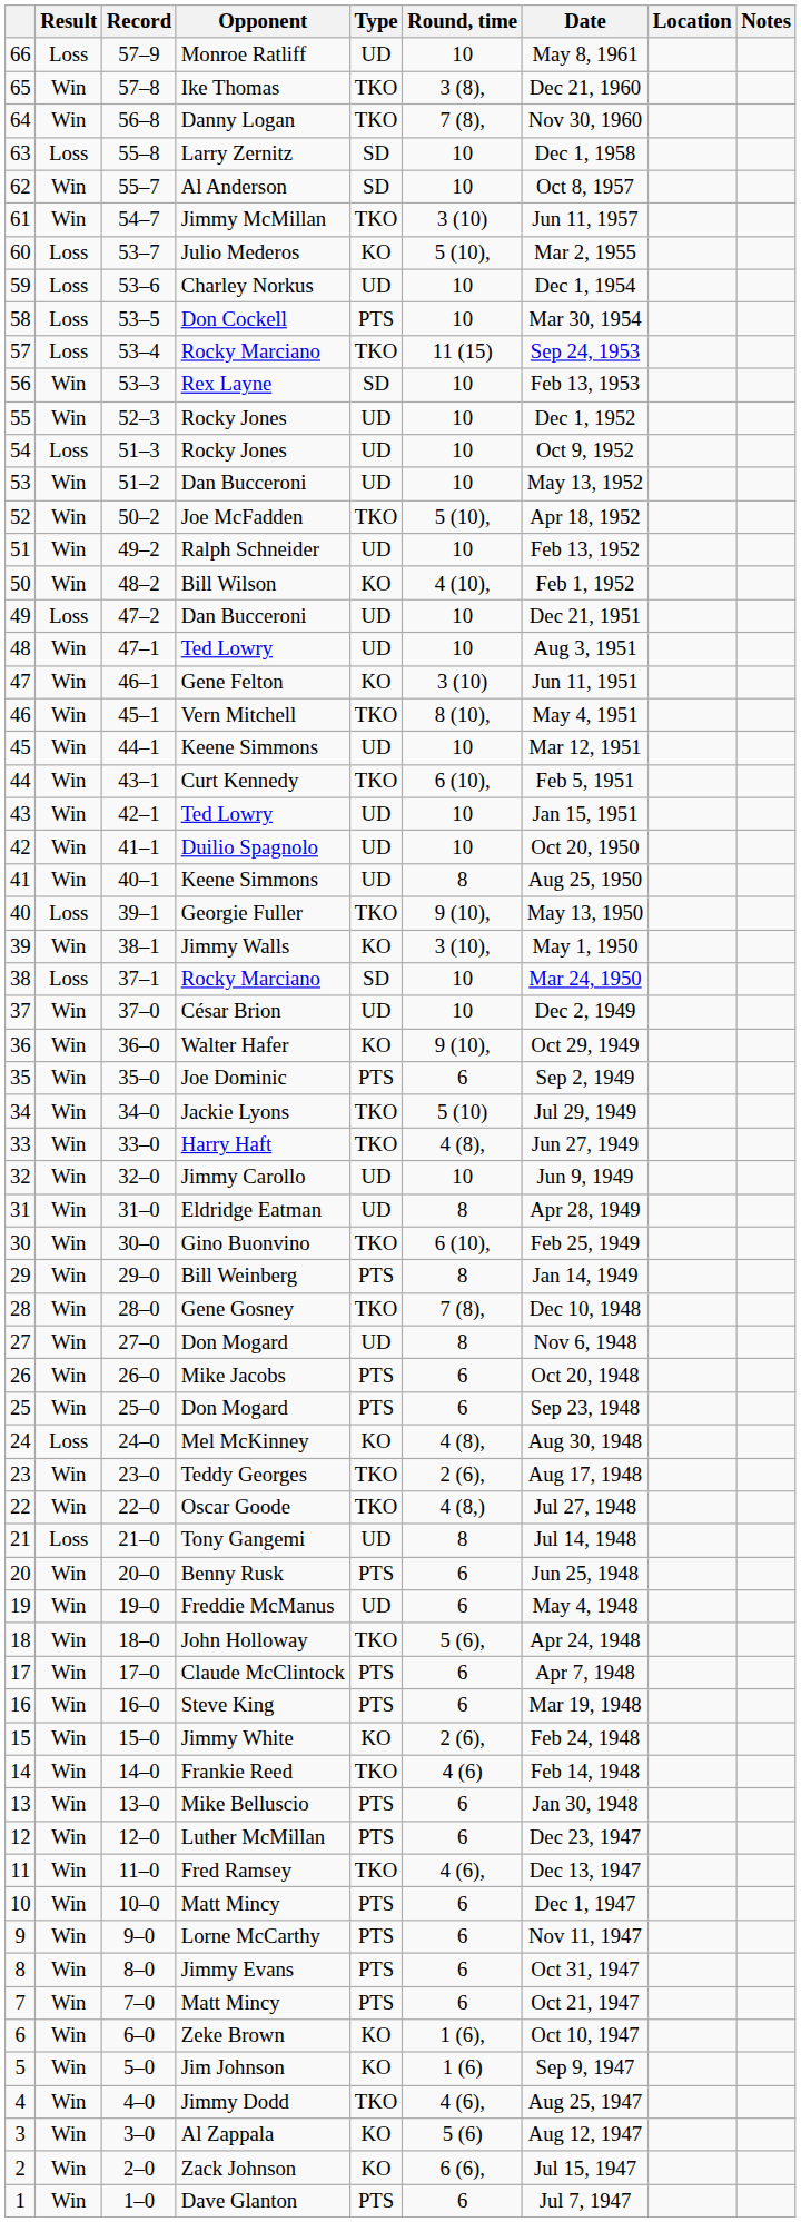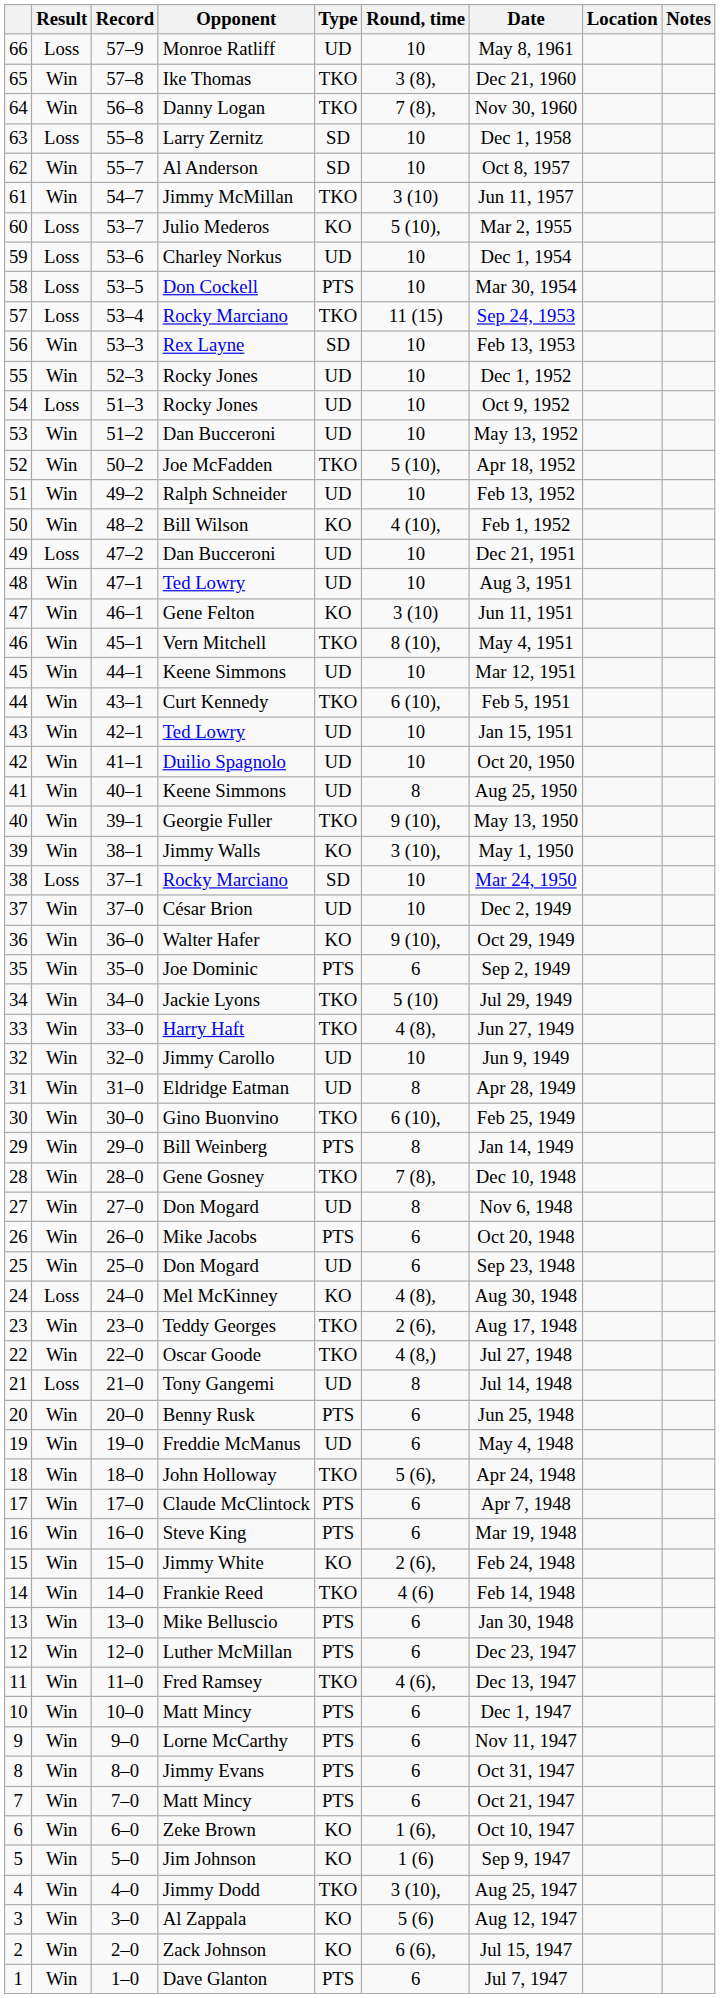 <table class="wikitable" style="text-align:center">
 <tr>
 <th></th>
 <th>Result</th>
 <th>Record</th>
 <th>Opponent</th>
 <th>Type</th>
 <th>Round, time</th>
 <th>Date</th>
 <th>Location</th>
 <th>Notes</th>
 </tr>
 <tr>
 <td>66</td>
 <td>Loss</td>
 <td>57–9</td>
 <td style="text-align:left;">Monroe Ratliff</td>
 <td>UD</td>
 <td>10</td>
 <td>May 8, 1961</td>
 <td style="text-align:left;"></td>
 <td></td>
 </tr>
 <tr>
 <td>65</td>
 <td>Win</td>
 <td>57–8</td>
 <td style="text-align:left;">Ike Thomas</td>
 <td>TKO</td>
 <td>3 (8), </td>
 <td>Dec 21, 1960</td>
 <td style="text-align:left;"></td>
 <td></td>
 </tr>
 <tr>
 <td>64</td>
 <td>Win</td>
 <td>56–8</td>
 <td style="text-align:left;">Danny Logan</td>
 <td>TKO</td>
 <td>7 (8), </td>
 <td>Nov 30, 1960</td>
 <td style="text-align:left;"></td>
 <td></td>
 </tr>
 <tr>
 <td>63</td>
 <td>Loss</td>
 <td>55–8</td>
 <td style="text-align:left;">Larry Zernitz</td>
 <td>SD</td>
 <td>10</td>
 <td>Dec 1, 1958</td>
 <td style="text-align:left;"></td>
 <td></td>
 </tr>
 <tr>
 <td>62</td>
 <td>Win</td>
 <td>55–7</td>
 <td style="text-align:left;">Al Anderson</td>
 <td>SD</td>
 <td>10</td>
 <td>Oct 8, 1957</td>
 <td style="text-align:left;"></td>
 <td></td>
 </tr>
 <tr>
 <td>61</td>
 <td>Win</td>
 <td>54–7</td>
 <td style="text-align:left;">Jimmy McMillan</td>
 <td>TKO</td>
 <td>3 (10)</td>
 <td>Jun 11, 1957</td>
 <td style="text-align:left;"></td>
 <td></td>
 </tr>
 <tr>
 <td>60</td>
 <td>Loss</td>
 <td>53–7</td>
 <td style="text-align:left;">Julio Mederos</td>
 <td>KO</td>
 <td>5 (10), </td>
 <td>Mar 2, 1955</td>
 <td style="text-align:left;"></td>
 <td></td>
 </tr>
 <tr>
 <td>59</td>
 <td>Loss</td>
 <td>53–6</td>
 <td style="text-align:left;">Charley Norkus</td>
 <td>UD</td>
 <td>10</td>
 <td>Dec 1, 1954</td>
 <td style="text-align:left;"></td>
 <td></td>
 </tr>
 <tr>
 <td>58</td>
 <td>Loss</td>
 <td>53–5</td>
 <td style="text-align:left;"><a href='#'>Don Cockell</a></td>
 <td>PTS</td>
 <td>10</td>
 <td>Mar 30, 1954</td>
 <td style="text-align:left;"></td>
 <td></td>
 </tr>
 <tr>
 <td>57</td>
 <td>Loss</td>
 <td>53–4</td>
 <td style="text-align:left;"><a href='#'>Rocky Marciano</a></td>
 <td>TKO</td>
 <td>11 (15)</td>
 <td><a href='#'>Sep 24, 1953</a></td>
 <td style="text-align:left;"></td>
 <td style="text-align:left;"></td>
 </tr>
 <tr>
 <td>56</td>
 <td>Win</td>
 <td>53–3</td>
 <td style="text-align:left;"><a href='#'>Rex Layne</a></td>
 <td>SD</td>
 <td>10</td>
 <td>Feb 13, 1953</td>
 <td style="text-align:left;"></td>
 <td></td>
 </tr>
 <tr>
 <td>55</td>
 <td>Win</td>
 <td>52–3</td>
 <td style="text-align:left;">Rocky Jones</td>
 <td>UD</td>
 <td>10</td>
 <td>Dec 1, 1952</td>
 <td style="text-align:left;"></td>
 <td></td>
 </tr>
 <tr>
 <td>54</td>
 <td>Loss</td>
 <td>51–3</td>
 <td style="text-align:left;">Rocky Jones</td>
 <td>UD</td>
 <td>10</td>
 <td>Oct 9, 1952</td>
 <td style="text-align:left;"></td>
 <td></td>
 </tr>
 <tr>
 <td>53</td>
 <td>Win</td>
 <td>51–2</td>
 <td style="text-align:left;">Dan Bucceroni</td>
 <td>UD</td>
 <td>10</td>
 <td>May 13, 1952</td>
 <td style="text-align:left;"></td>
 <td></td>
 </tr>
 <tr>
 <td>52</td>
 <td>Win</td>
 <td>50–2</td>
 <td style="text-align:left;">Joe McFadden</td>
 <td>TKO</td>
 <td>5 (10), </td>
 <td>Apr 18, 1952</td>
 <td style="text-align:left;"></td>
 <td></td>
 </tr>
 <tr>
 <td>51</td>
 <td>Win</td>
 <td>49–2</td>
 <td style="text-align:left;">Ralph Schneider</td>
 <td>UD</td>
 <td>10</td>
 <td>Feb 13, 1952</td>
 <td style="text-align:left;"></td>
 <td></td>
 </tr>
 <tr>
 <td>50</td>
 <td>Win</td>
 <td>48–2</td>
 <td style="text-align:left;">Bill Wilson</td>
 <td>KO</td>
 <td>4 (10), </td>
 <td>Feb 1, 1952</td>
 <td style="text-align:left;"></td>
 <td></td>
 </tr>
 <tr>
 <td>49</td>
 <td>Loss</td>
 <td>47–2</td>
 <td style="text-align:left;">Dan Bucceroni</td>
 <td>UD</td>
 <td>10</td>
 <td>Dec 21, 1951</td>
 <td style="text-align:left;"></td>
 <td></td>
 </tr>
 <tr>
 <td>48</td>
 <td>Win</td>
 <td>47–1</td>
 <td style="text-align:left;"><a href='#'>Ted Lowry</a></td>
 <td>UD</td>
 <td>10</td>
 <td>Aug 3, 1951</td>
 <td style="text-align:left;"></td>
 <td></td>
 </tr>
 <tr>
 <td>47</td>
 <td>Win</td>
 <td>46–1</td>
 <td style="text-align:left;">Gene Felton</td>
 <td>KO</td>
 <td>3 (10)</td>
 <td>Jun 11, 1951</td>
 <td style="text-align:left;"></td>
 <td></td>
 </tr>
 <tr>
 <td>46</td>
 <td>Win</td>
 <td>45–1</td>
 <td style="text-align:left;">Vern Mitchell</td>
 <td>TKO</td>
 <td>8 (10), </td>
 <td>May 4, 1951</td>
 <td style="text-align:left;"></td>
 <td></td>
 </tr>
 <tr>
 <td>45</td>
 <td>Win</td>
 <td>44–1</td>
 <td style="text-align:left;">Keene Simmons</td>
 <td>UD</td>
 <td>10</td>
 <td>Mar 12, 1951</td>
 <td style="text-align:left;"></td>
 <td></td>
 </tr>
 <tr>
 <td>44</td>
 <td>Win</td>
 <td>43–1</td>
 <td style="text-align:left;">Curt Kennedy</td>
 <td>TKO</td>
 <td>6 (10), </td>
 <td>Feb 5, 1951</td>
 <td style="text-align:left;"></td>
 <td></td>
 </tr>
 <tr>
 <td>43</td>
 <td>Win</td>
 <td>42–1</td>
 <td style="text-align:left;"><a href='#'>Ted Lowry</a></td>
 <td>UD</td>
 <td>10</td>
 <td>Jan 15, 1951</td>
 <td style="text-align:left;"></td>
 <td></td>
 </tr>
 <tr>
 <td>42</td>
 <td>Win</td>
 <td>41–1</td>
 <td style="text-align:left;"><a href='#'>Duilio Spagnolo</a></td>
 <td>UD</td>
 <td>10</td>
 <td>Oct 20, 1950</td>
 <td style="text-align:left;"></td>
 <td></td>
 </tr>
 <tr>
 <td>41</td>
 <td>Win</td>
 <td>40–1</td>
 <td style="text-align:left;">Keene Simmons</td>
 <td>UD</td>
 <td>8</td>
 <td>Aug 25, 1950</td>
 <td style="text-align:left;"></td>
 <td></td>
 </tr>
 <tr>
 <td>40</td>
-<td>Loss</td>
+<td>Win</td>
 <td>39–1</td>
 <td style="text-align:left;">Georgie Fuller</td>
 <td>TKO</td>
 <td>9 (10), </td>
 <td>May 13, 1950</td>
 <td style="text-align:left;"></td>
 <td></td>
 </tr>
 <tr>
 <td>39</td>
 <td>Win</td>
 <td>38–1</td>
 <td style="text-align:left;">Jimmy Walls</td>
 <td>KO</td>
 <td>3 (10), </td>
 <td>May 1, 1950</td>
 <td style="text-align:left;"></td>
 <td></td>
 </tr>
 <tr>
 <td>38</td>
 <td>Loss</td>
 <td>37–1</td>
 <td style="text-align:left;"><a href='#'>Rocky Marciano</a></td>
 <td>SD</td>
 <td>10</td>
 <td><a href='#'>Mar 24, 1950</a></td>
 <td style="text-align:left;"></td>
 <td></td>
 </tr>
 <tr>
 <td>37</td>
 <td>Win</td>
 <td>37–0</td>
 <td style="text-align:left;">César Brion</td>
 <td>UD</td>
 <td>10</td>
 <td>Dec 2, 1949</td>
 <td style="text-align:left;"></td>
 <td></td>
 </tr>
 <tr>
 <td>36</td>
 <td>Win</td>
 <td>36–0</td>
 <td style="text-align:left;">Walter Hafer</td>
 <td>KO</td>
 <td>9 (10), </td>
 <td>Oct 29, 1949</td>
 <td style="text-align:left;"></td>
 <td></td>
 </tr>
 <tr>
 <td>35</td>
 <td>Win</td>
 <td>35–0</td>
 <td style="text-align:left;">Joe Dominic</td>
 <td>PTS</td>
 <td>6</td>
 <td>Sep 2, 1949</td>
 <td style="text-align:left;"></td>
 <td></td>
 </tr>
 <tr>
 <td>34</td>
 <td>Win</td>
 <td>34–0</td>
 <td style="text-align:left;">Jackie Lyons</td>
 <td>TKO</td>
 <td>5 (10)</td>
 <td>Jul 29, 1949</td>
 <td style="text-align:left;"></td>
 <td></td>
 </tr>
 <tr>
 <td>33</td>
 <td>Win</td>
 <td>33–0</td>
 <td style="text-align:left;"><a href='#'>Harry Haft</a></td>
 <td>TKO</td>
 <td>4 (8), </td>
 <td>Jun 27, 1949</td>
 <td style="text-align:left;"></td>
 <td></td>
 </tr>
 <tr>
 <td>32</td>
 <td>Win</td>
 <td>32–0</td>
 <td style="text-align:left;">Jimmy Carollo</td>
 <td>UD</td>
 <td>10</td>
 <td>Jun 9, 1949</td>
 <td style="text-align:left;"></td>
 <td></td>
 </tr>
 <tr>
 <td>31</td>
 <td>Win</td>
 <td>31–0</td>
 <td style="text-align:left;">Eldridge Eatman</td>
 <td>UD</td>
 <td>8</td>
 <td>Apr 28, 1949</td>
 <td style="text-align:left;"></td>
 <td></td>
 </tr>
 <tr>
 <td>30</td>
 <td>Win</td>
 <td>30–0</td>
 <td style="text-align:left;">Gino Buonvino</td>
 <td>TKO</td>
 <td>6 (10), </td>
 <td>Feb 25, 1949</td>
 <td style="text-align:left;"></td>
 <td></td>
 </tr>
 <tr>
 <td>29</td>
 <td>Win</td>
 <td>29–0</td>
 <td style="text-align:left;">Bill Weinberg</td>
 <td>PTS</td>
 <td>8</td>
 <td>Jan 14, 1949</td>
 <td style="text-align:left;"></td>
 <td></td>
 </tr>
 <tr>
 <td>28</td>
 <td>Win</td>
 <td>28–0</td>
 <td style="text-align:left;">Gene Gosney</td>
 <td>TKO</td>
 <td>7 (8), </td>
 <td>Dec 10, 1948</td>
 <td style="text-align:left;"></td>
 <td></td>
 </tr>
 <tr>
 <td>27</td>
 <td>Win</td>
 <td>27–0</td>
 <td style="text-align:left;">Don Mogard</td>
 <td>UD</td>
 <td>8</td>
 <td>Nov 6, 1948</td>
 <td style="text-align:left;"></td>
 <td></td>
 </tr>
 <tr>
 <td>26</td>
 <td>Win</td>
 <td>26–0</td>
 <td style="text-align:left;">Mike Jacobs</td>
 <td>PTS</td>
 <td>6</td>
 <td>Oct 20, 1948</td>
 <td style="text-align:left;"></td>
 <td></td>
 </tr>
 <tr>
 <td>25</td>
 <td>Win</td>
 <td>25–0</td>
 <td style="text-align:left;">Don Mogard</td>
-<td>PTS</td>
+<td>UD</td>
 <td>6</td>
 <td>Sep 23, 1948</td>
 <td style="text-align:left;"></td>
 <td></td>
 </tr>
 <tr>
 <td>24</td>
 <td>Loss</td>
 <td>24–0</td>
 <td style="text-align:left;">Mel McKinney</td>
 <td>KO</td>
 <td>4 (8), </td>
 <td>Aug 30, 1948</td>
 <td style="text-align:left;"></td>
 <td></td>
 </tr>
 <tr>
 <td>23</td>
 <td>Win</td>
 <td>23–0</td>
 <td style="text-align:left;">Teddy Georges</td>
 <td>TKO</td>
 <td>2 (6), </td>
 <td>Aug 17, 1948</td>
 <td style="text-align:left;"></td>
 <td></td>
 </tr>
 <tr>
 <td>22</td>
 <td>Win</td>
 <td>22–0</td>
 <td style="text-align:left;">Oscar Goode</td>
 <td>TKO</td>
 <td>4 (8,) </td>
 <td>Jul 27, 1948</td>
 <td style="text-align:left;"></td>
 <td></td>
 </tr>
 <tr>
 <td>21</td>
 <td>Loss</td>
 <td>21–0</td>
 <td style="text-align:left;">Tony Gangemi</td>
 <td>UD</td>
 <td>8</td>
 <td>Jul 14, 1948</td>
 <td style="text-align:left;"></td>
 <td></td>
 </tr>
 <tr>
 <td>20</td>
 <td>Win</td>
 <td>20–0</td>
 <td style="text-align:left;">Benny Rusk</td>
 <td>PTS</td>
 <td>6</td>
 <td>Jun 25, 1948</td>
 <td style="text-align:left;"></td>
 <td></td>
 </tr>
 <tr>
 <td>19</td>
 <td>Win</td>
 <td>19–0</td>
 <td style="text-align:left;">Freddie McManus</td>
 <td>UD</td>
 <td>6</td>
 <td>May 4, 1948</td>
 <td style="text-align:left;"></td>
 <td></td>
 </tr>
 <tr>
 <td>18</td>
 <td>Win</td>
 <td>18–0</td>
 <td style="text-align:left;">John Holloway</td>
 <td>TKO</td>
 <td>5 (6), </td>
 <td>Apr 24, 1948</td>
 <td style="text-align:left;"></td>
 <td></td>
 </tr>
 <tr>
 <td>17</td>
 <td>Win</td>
 <td>17–0</td>
 <td style="text-align:left;">Claude McClintock</td>
 <td>PTS</td>
 <td>6</td>
 <td>Apr 7, 1948</td>
 <td style="text-align:left;"></td>
 <td></td>
 </tr>
 <tr>
 <td>16</td>
 <td>Win</td>
 <td>16–0</td>
 <td style="text-align:left;">Steve King</td>
 <td>PTS</td>
 <td>6</td>
 <td>Mar 19, 1948</td>
 <td style="text-align:left;"></td>
 <td></td>
 </tr>
 <tr>
 <td>15</td>
 <td>Win</td>
 <td>15–0</td>
 <td style="text-align:left;">Jimmy White</td>
 <td>KO</td>
 <td>2 (6), </td>
 <td>Feb 24, 1948</td>
 <td style="text-align:left;"></td>
 <td></td>
 </tr>
 <tr>
 <td>14</td>
 <td>Win</td>
 <td>14–0</td>
 <td style="text-align:left;">Frankie Reed</td>
 <td>TKO</td>
 <td>4 (6)</td>
 <td>Feb 14, 1948</td>
 <td style="text-align:left;"></td>
 <td></td>
 </tr>
 <tr>
 <td>13</td>
 <td>Win</td>
 <td>13–0</td>
 <td style="text-align:left;">Mike Belluscio</td>
 <td>PTS</td>
 <td>6</td>
 <td>Jan 30, 1948</td>
 <td style="text-align:left;"></td>
 <td></td>
 </tr>
 <tr>
 <td>12</td>
 <td>Win</td>
 <td>12–0</td>
 <td style="text-align:left;">Luther McMillan</td>
 <td>PTS</td>
 <td>6</td>
 <td>Dec 23, 1947</td>
 <td style="text-align:left;"></td>
 <td></td>
 </tr>
 <tr>
 <td>11</td>
 <td>Win</td>
 <td>11–0</td>
 <td style="text-align:left;">Fred Ramsey</td>
 <td>TKO</td>
 <td>4 (6), </td>
 <td>Dec 13, 1947</td>
 <td style="text-align:left;"></td>
 <td></td>
 </tr>
 <tr>
 <td>10</td>
 <td>Win</td>
 <td>10–0</td>
 <td style="text-align:left;">Matt Mincy</td>
 <td>PTS</td>
 <td>6</td>
 <td>Dec 1, 1947</td>
 <td style="text-align:left;"></td>
 <td></td>
 </tr>
 <tr>
 <td>9</td>
 <td>Win</td>
 <td>9–0</td>
 <td style="text-align:left;">Lorne McCarthy</td>
 <td>PTS</td>
 <td>6</td>
 <td>Nov 11, 1947</td>
 <td style="text-align:left;"></td>
 <td></td>
 </tr>
 <tr>
 <td>8</td>
 <td>Win</td>
 <td>8–0</td>
 <td style="text-align:left;">Jimmy Evans</td>
 <td>PTS</td>
 <td>6</td>
 <td>Oct 31, 1947</td>
 <td style="text-align:left;"></td>
 <td></td>
 </tr>
 <tr>
 <td>7</td>
 <td>Win</td>
 <td>7–0</td>
 <td style="text-align:left;">Matt Mincy</td>
 <td>PTS</td>
 <td>6</td>
 <td>Oct 21, 1947</td>
 <td style="text-align:left;"></td>
 <td></td>
 </tr>
 <tr>
 <td>6</td>
 <td>Win</td>
 <td>6–0</td>
 <td style="text-align:left;">Zeke Brown</td>
 <td>KO</td>
 <td>1 (6), </td>
 <td>Oct 10, 1947</td>
 <td style="text-align:left;"></td>
 <td></td>
 </tr>
 <tr>
 <td>5</td>
 <td>Win</td>
 <td>5–0</td>
 <td style="text-align:left;">Jim Johnson</td>
 <td>KO</td>
 <td>1 (6)</td>
 <td>Sep 9, 1947</td>
 <td style="text-align:left;"></td>
 <td></td>
 </tr>
 <tr>
 <td>4</td>
 <td>Win</td>
 <td>4–0</td>
 <td style="text-align:left;">Jimmy Dodd</td>
 <td>TKO</td>
-<td>4 (6), </td>
+<td>3 (10), </td>
 <td>Aug 25, 1947</td>
 <td style="text-align:left;"></td>
 <td></td>
 </tr>
 <tr>
 <td>3</td>
 <td>Win</td>
 <td>3–0</td>
 <td style="text-align:left;">Al Zappala</td>
 <td>KO</td>
 <td>5 (6)</td>
 <td>Aug 12, 1947</td>
 <td style="text-align:left;"></td>
 <td></td>
 </tr>
 <tr>
 <td>2</td>
 <td>Win</td>
 <td>2–0</td>
 <td style="text-align:left;">Zack Johnson</td>
 <td>KO</td>
 <td>6 (6), </td>
 <td>Jul 15, 1947</td>
 <td style="text-align:left;"></td>
 <td></td>
 </tr>
 <tr>
 <td>1</td>
 <td>Win</td>
 <td>1–0</td>
 <td style="text-align:left;">Dave Glanton</td>
 <td>PTS</td>
 <td>6</td>
 <td>Jul 7, 1947</td>
 <td style="text-align:left;"></td>
 <td></td>
 </tr>
 </table>
